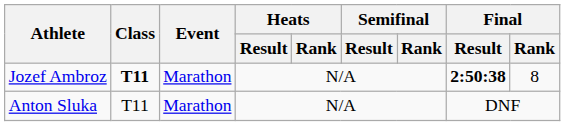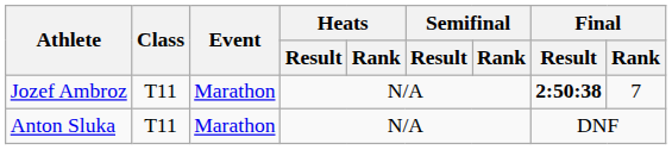 <table class=wikitable style="font-size:90%">
 <tr>
 <th rowspan="2">Athlete</th>
 <th rowspan="2">Class</th>
 <th rowspan="2">Event</th>
 <th colspan="2">Heats</th>
 <th colspan="2">Semifinal</th>
 <th colspan="3">Final</th>
 </tr>
 <tr>
 <th>Result</th>
 <th>Rank</th>
 <th>Result</th>
 <th>Rank</th>
 <th>Result</th>
 <th>Rank</th>
 </tr>
 <tr>
 <td><a href='#'>Jozef Ambroz</a></td>
-<td style="text-align:center;"><strong>T11</strong></td>
+<td style="text-align:center;">T11</td>
 <td><a href='#'>Marathon</a></td>
 <td style="text-align:center;" colspan="4">N/A</td>
 <td style="text-align:center;"><strong>2:50:38</strong></td>
-<td style="text-align:center;">8</td>
+<td style="text-align:center;">7</td>
 </tr>
 <tr>
 <td><a href='#'>Anton Sluka</a></td>
 <td style="text-align:center;">T11</td>
 <td><a href='#'>Marathon</a></td>
 <td style="text-align:center;" colspan="4">N/A</td>
 <td style="text-align:center;" colspan="2">DNF</td>
 </tr>
 </table>
